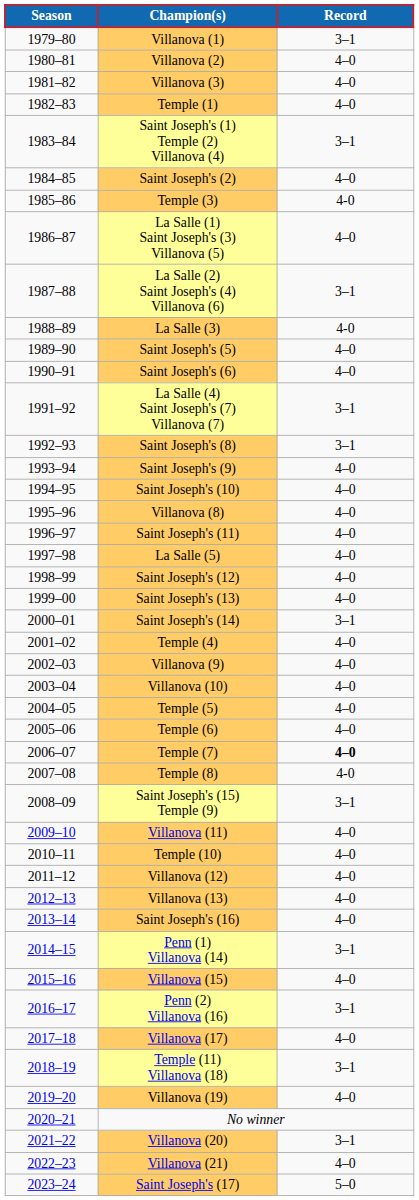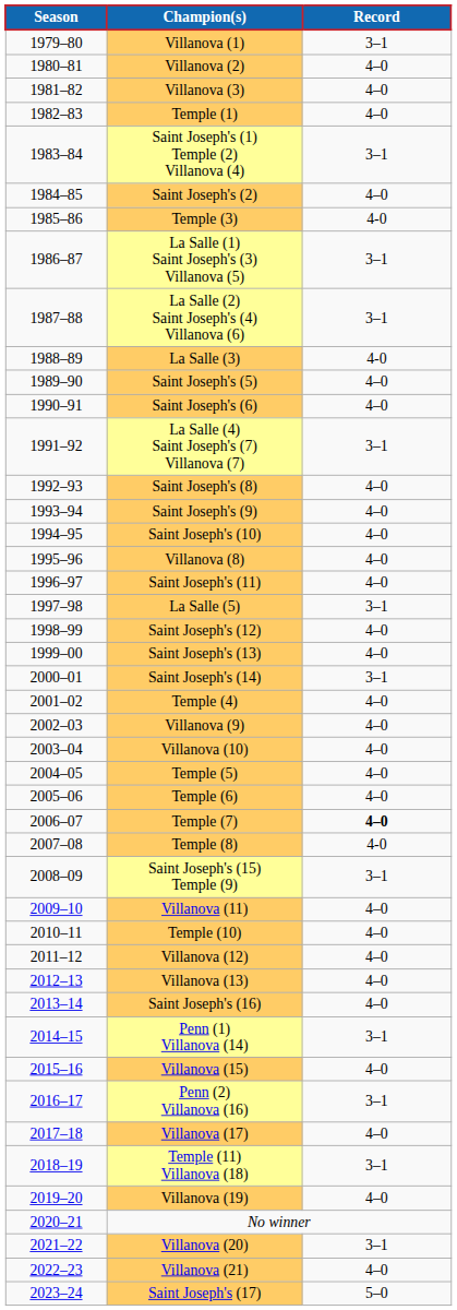 <table class="wikitable sortable" style="text-align: center">
 <tr>
 <th width="100" style="background:#1169B1; color:#FFFFFF; border: 2px solid #CA212A;">Season</th>
 <th width="200" class="unsortable" style="background:#1169B1; color:#FFFFFF; border: 2px solid #CA212A;">Champion(s)</th>
 <th width="150" class="unsortable" style="background:#1169B1; color:#FFFFFF; border: 2px solid #CA212A;">Record</th>
 </tr>
 <tr>
 <td>1979–80</td>
 <td style="background-color:#fc6">Villanova (1)</td>
 <td>3–1</td>
 </tr>
 <tr>
 <td>1980–81</td>
 <td style="background-color:#fc6">Villanova (2)</td>
 <td>4–0</td>
 </tr>
 <tr>
 <td>1981–82</td>
 <td style="background-color:#fc6">Villanova (3)</td>
 <td>4–0</td>
 </tr>
 <tr>
 <td>1982–83</td>
 <td style="background-color:#fc6">Temple (1)</td>
 <td>4–0</td>
 </tr>
 <tr>
 <td>1983–84</td>
 <td style="background-color:#ff9">Saint Joseph's (1)<br>Temple (2)<br>Villanova (4)</td>
 <td>3–1</td>
 </tr>
 <tr>
 <td>1984–85</td>
 <td style="background-color:#fc6">Saint Joseph's (2)</td>
 <td>4–0</td>
 </tr>
 <tr>
 <td>1985–86</td>
 <td style="background-color:#fc6">Temple (3)</td>
 <td>4-0</td>
 </tr>
 <tr>
 <td>1986–87</td>
 <td style="background-color:#ff9">La Salle (1)<br>Saint Joseph's (3)<br>Villanova (5)</td>
-<td>4–0</td>
+<td>3–1</td>
 </tr>
 <tr>
 <td>1987–88</td>
 <td style="background-color:#ff9">La Salle (2)<br>Saint Joseph's (4)<br>Villanova (6)</td>
 <td>3–1</td>
 </tr>
 <tr>
 <td>1988–89</td>
 <td style="background-color:#fc6">La Salle (3)</td>
 <td>4-0</td>
 </tr>
 <tr>
 <td>1989–90</td>
 <td style="background-color:#fc6">Saint Joseph's (5)</td>
 <td>4–0</td>
 </tr>
 <tr>
 <td>1990–91</td>
 <td style="background-color:#fc6">Saint Joseph's (6)</td>
 <td>4–0</td>
 </tr>
 <tr>
 <td>1991–92</td>
 <td style="background-color:#ff9">La Salle (4)<br>Saint Joseph's (7)<br>Villanova (7)</td>
 <td>3–1</td>
 </tr>
 <tr>
 <td>1992–93</td>
 <td style="background-color:#fc6">Saint Joseph's (8)</td>
-<td>3–1</td>
+<td>4–0</td>
 </tr>
 <tr>
 <td>1993–94</td>
 <td style="background-color:#fc6">Saint Joseph's (9)</td>
 <td>4–0</td>
 </tr>
 <tr>
 <td>1994–95</td>
 <td style="background-color:#fc6">Saint Joseph's (10)</td>
 <td>4–0</td>
 </tr>
 <tr>
 <td>1995–96</td>
 <td style="background-color:#fc6">Villanova (8)</td>
 <td>4–0</td>
 </tr>
 <tr>
 <td>1996–97</td>
 <td style="background-color:#fc6">Saint Joseph's (11)</td>
 <td>4–0</td>
 </tr>
 <tr>
 <td>1997–98</td>
 <td style="background-color:#fc6">La Salle (5)</td>
-<td>4–0</td>
+<td>3–1</td>
 </tr>
 <tr>
 <td>1998–99</td>
 <td style="background-color:#fc6">Saint Joseph's (12)</td>
 <td>4–0</td>
 </tr>
 <tr>
 <td>1999–00</td>
 <td style="background-color:#fc6">Saint Joseph's (13)</td>
 <td>4–0</td>
 </tr>
 <tr>
 <td>2000–01</td>
 <td style="background-color:#fc6">Saint Joseph's (14)</td>
 <td>3–1</td>
 </tr>
 <tr>
 <td>2001–02</td>
 <td style="background-color:#fc6">Temple (4)</td>
 <td>4–0</td>
 </tr>
 <tr>
 <td>2002–03</td>
 <td style="background-color:#fc6">Villanova (9)</td>
 <td>4–0</td>
 </tr>
 <tr>
 <td>2003–04</td>
 <td style="background-color:#fc6">Villanova (10)</td>
 <td>4–0</td>
 </tr>
 <tr>
 <td>2004–05</td>
 <td style="background-color:#fc6">Temple (5)</td>
 <td>4–0</td>
 </tr>
 <tr>
 <td>2005–06</td>
 <td style="background-color:#fc6">Temple (6)</td>
 <td>4–0</td>
 </tr>
 <tr>
 <td>2006–07</td>
 <td style="background-color:#fc6">Temple (7)</td>
 <td><strong>4–0</strong></td>
 </tr>
 <tr>
 <td>2007–08</td>
 <td style="background-color:#fc6">Temple (8)</td>
 <td>4-0</td>
 </tr>
 <tr>
 <td>2008–09</td>
 <td style="background-color:#ff9">Saint Joseph's (15)<br>Temple (9)</td>
 <td>3–1</td>
 </tr>
 <tr>
 <td><a href='#'>2009–10</a></td>
 <td style="background-color:#fc6"><a href='#'>Villanova</a> (11)</td>
 <td>4–0</td>
 </tr>
 <tr>
 <td>2010–11</td>
 <td style="background-color:#fc6">Temple (10)</td>
 <td>4–0</td>
 </tr>
 <tr>
 <td>2011–12</td>
 <td style="background-color:#fc6">Villanova (12)</td>
 <td>4–0</td>
 </tr>
 <tr>
 <td><a href='#'>2012–13</a></td>
 <td style="background-color:#fc6">Villanova (13)</td>
 <td>4–0</td>
 </tr>
 <tr>
 <td><a href='#'>2013–14</a></td>
 <td style="background-color:#fc6">Saint Joseph's (16)</td>
 <td>4–0</td>
 </tr>
 <tr>
 <td><a href='#'>2014–15</a></td>
 <td style="background-color:#ff9"><a href='#'>Penn</a> (1)<br><a href='#'>Villanova</a> (14)</td>
 <td>3–1</td>
 </tr>
 <tr>
 <td><a href='#'>2015–16</a></td>
 <td style="background-color:#fc6"><a href='#'>Villanova</a> (15)</td>
 <td>4–0</td>
 </tr>
 <tr>
 <td><a href='#'>2016–17</a></td>
 <td style="background-color:#ff9"><a href='#'>Penn</a> (2)<br><a href='#'>Villanova</a> (16)</td>
 <td>3–1</td>
 </tr>
 <tr>
 <td><a href='#'>2017–18</a></td>
 <td style="background-color:#fc6"><a href='#'>Villanova</a> (17)</td>
 <td>4–0</td>
 </tr>
 <tr>
 <td><a href='#'>2018–19</a></td>
 <td style="background-color:#ff9"><a href='#'>Temple</a> (11)<br><a href='#'>Villanova</a> (18)</td>
 <td>3–1</td>
 </tr>
 <tr>
 <td><a href='#'>2019–20</a></td>
 <td style="background-color:#fc6">Villanova (19)</td>
 <td>4–0</td>
 </tr>
 <tr>
 <td><a href='#'>2020–21</a></td>
 <td colspan="2"><em>No winner</em></td>
 </tr>
 <tr>
 <td><a href='#'>2021–22</a></td>
 <td style="background-color:#fc6"><a href='#'>Villanova</a> (20)</td>
 <td>3–1</td>
 </tr>
 <tr>
 <td><a href='#'>2022–23</a></td>
 <td style="background-color:#fc6"><a href='#'>Villanova</a> (21)</td>
 <td>4–0</td>
 </tr>
 <tr>
 <td><a href='#'>2023–24</a></td>
 <td style="background-color:#fc6"><a href='#'>Saint Joseph's</a> (17)</td>
 <td>5–0</td>
 </tr>
 </table>
